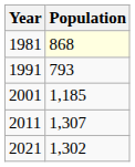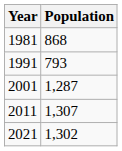 <table class="wikitable">
 <tr>
 <th>Year</th>
 <th>Population</th>
 </tr>
 <tr>
 <td>1981</td>
-<td style="background: lightyellow;">868</td>
+<td>868</td>
 </tr>
 <tr>
 <td>1991</td>
 <td>793</td>
 </tr>
 <tr>
 <td>2001</td>
-<td>1,185</td>
+<td>1,287</td>
 </tr>
 <tr>
 <td>2011</td>
 <td>1,307</td>
 </tr>
 <tr>
 <td>2021</td>
 <td>1,302</td>
 </tr>
 </table>
